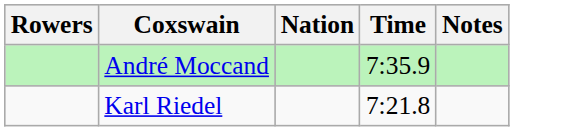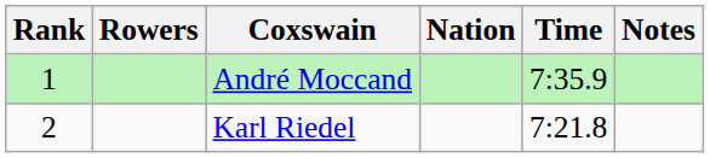 <table class="wikitable sortable" style="text-align:center">
 <tr>
+<th>Rank</th>
 <th>Rowers</th>
 <th>Coxswain</th>
 <th>Nation</th>
 <th>Time</th>
 <th>Notes</th>
 </tr>
 <tr bgcolor=bbf3bb>
+<td>1</td>
 <td align=left></td>
 <td align=left><a href='#'>André Moccand</a></td>
 <td align=left></td>
 <td>7:35.9</td>
 <td></td>
 </tr>
 <tr>
+<td>2</td>
 <td align=left></td>
 <td align=left><a href='#'>Karl Riedel</a></td>
 <td align=left></td>
 <td>7:21.8</td>
 <td></td>
 </tr>
 </table>
